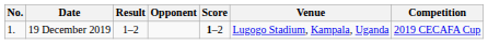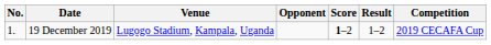 <table class="wikitable">
 <tr>
 <th>No.</th>
 <th>Date</th>
-<th>Result</th>
+<th>Venue</th>
 <th>Opponent</th>
 <th>Score</th>
-<th>Venue</th>
+<th>Result</th>
 <th>Competition</th>
 </tr>
 <tr>
 <td>1.</td>
 <td>19 December 2019</td>
-<td align=center>1–2</td>
+<td><a href='#'>Lugogo Stadium</a>, <a href='#'>Kampala</a>, <a href='#'>Uganda</a></td>
 <td></td>
 <td align=center><strong>1</strong>–2</td>
-<td><a href='#'>Lugogo Stadium</a>, <a href='#'>Kampala</a>, <a href='#'>Uganda</a></td>
+<td align=center>1–2</td>
 <td><a href='#'>2019 CECAFA Cup</a></td>
 </tr>
 </table>
